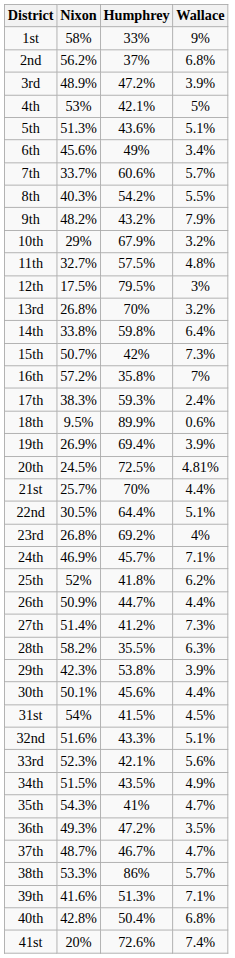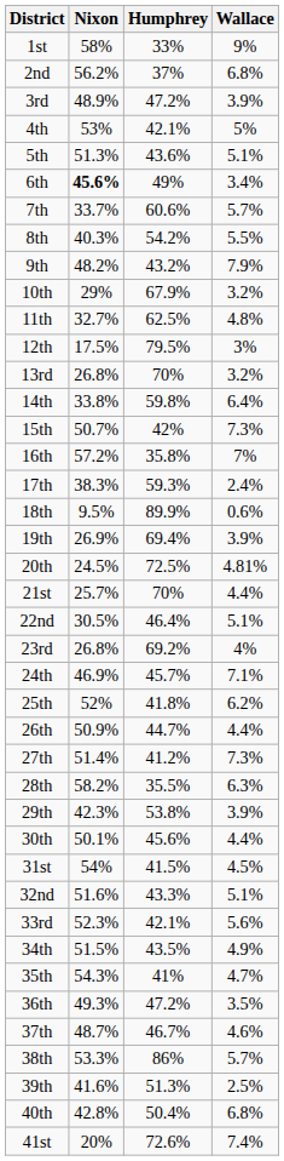 <table class="wikitable sortable" - style="text-align:center;">
 <tr>
 <th>District</th>
 <th>Nixon</th>
 <th>Humphrey</th>
 <th>Wallace</th>
 </tr>
 <tr>
 <td>1st</td>
 <td>58%</td>
 <td>33%</td>
 <td>9%</td>
 </tr>
 <tr>
 <td>2nd</td>
 <td>56.2%</td>
 <td>37%</td>
 <td>6.8%</td>
 </tr>
 <tr>
 <td>3rd</td>
 <td>48.9%</td>
 <td>47.2%</td>
 <td>3.9%</td>
 </tr>
 <tr>
 <td>4th</td>
 <td>53%</td>
 <td>42.1%</td>
 <td>5%</td>
 </tr>
 <tr>
 <td>5th</td>
 <td>51.3%</td>
 <td>43.6%</td>
 <td>5.1%</td>
 </tr>
 <tr>
 <td>6th</td>
-<td>45.6%</td>
+<td><strong>45.6%</strong></td>
 <td>49%</td>
 <td>3.4%</td>
 </tr>
 <tr>
 <td>7th</td>
 <td>33.7%</td>
 <td>60.6%</td>
 <td>5.7%</td>
 </tr>
 <tr>
 <td>8th</td>
 <td>40.3%</td>
 <td>54.2%</td>
 <td>5.5%</td>
 </tr>
 <tr>
 <td>9th</td>
 <td>48.2%</td>
 <td>43.2%</td>
 <td>7.9%</td>
 </tr>
 <tr>
 <td>10th</td>
 <td>29%</td>
 <td>67.9%</td>
 <td>3.2%</td>
 </tr>
 <tr>
 <td>11th</td>
 <td>32.7%</td>
-<td>57.5%</td>
+<td>62.5%</td>
 <td>4.8%</td>
 </tr>
 <tr>
 <td>12th</td>
 <td>17.5%</td>
 <td>79.5%</td>
 <td>3%</td>
 </tr>
 <tr>
 <td>13rd</td>
 <td>26.8%</td>
 <td>70%</td>
 <td>3.2%</td>
 </tr>
 <tr>
 <td>14th</td>
 <td>33.8%</td>
 <td>59.8%</td>
 <td>6.4%</td>
 </tr>
 <tr>
 <td>15th</td>
 <td>50.7%</td>
 <td>42%</td>
 <td>7.3%</td>
 </tr>
 <tr>
 <td>16th</td>
 <td>57.2%</td>
 <td>35.8%</td>
 <td>7%</td>
 </tr>
 <tr>
 <td>17th</td>
 <td>38.3%</td>
 <td>59.3%</td>
 <td>2.4%</td>
 </tr>
 <tr>
 <td>18th</td>
 <td>9.5%</td>
 <td>89.9%</td>
 <td>0.6%</td>
 </tr>
 <tr>
 <td>19th</td>
 <td>26.9%</td>
 <td>69.4%</td>
 <td>3.9%</td>
 </tr>
 <tr>
 <td>20th</td>
 <td>24.5%</td>
 <td>72.5%</td>
 <td>4.81%</td>
 </tr>
 <tr>
 <td>21st</td>
 <td>25.7%</td>
 <td>70%</td>
 <td>4.4%</td>
 </tr>
 <tr>
 <td>22nd</td>
 <td>30.5%</td>
-<td>64.4%</td>
+<td>46.4%</td>
 <td>5.1%</td>
 </tr>
 <tr>
 <td>23rd</td>
 <td>26.8%</td>
 <td>69.2%</td>
 <td>4%</td>
 </tr>
 <tr>
 <td>24th</td>
 <td>46.9%</td>
 <td>45.7%</td>
 <td>7.1%</td>
 </tr>
 <tr>
 <td>25th</td>
 <td>52%</td>
 <td>41.8%</td>
 <td>6.2%</td>
 </tr>
 <tr>
 <td>26th</td>
 <td>50.9%</td>
 <td>44.7%</td>
 <td>4.4%</td>
 </tr>
 <tr>
 <td>27th</td>
 <td>51.4%</td>
 <td>41.2%</td>
 <td>7.3%</td>
 </tr>
 <tr>
 <td>28th</td>
 <td>58.2%</td>
 <td>35.5%</td>
 <td>6.3%</td>
 </tr>
 <tr>
 <td>29th</td>
 <td>42.3%</td>
 <td>53.8%</td>
 <td>3.9%</td>
 </tr>
 <tr>
 <td>30th</td>
 <td>50.1%</td>
 <td>45.6%</td>
 <td>4.4%</td>
 </tr>
 <tr>
 <td>31st</td>
 <td>54%</td>
 <td>41.5%</td>
 <td>4.5%</td>
 </tr>
 <tr>
 <td>32nd</td>
 <td>51.6%</td>
 <td>43.3%</td>
 <td>5.1%</td>
 </tr>
 <tr>
 <td>33rd</td>
 <td>52.3%</td>
 <td>42.1%</td>
 <td>5.6%</td>
 </tr>
 <tr>
 <td>34th</td>
 <td>51.5%</td>
 <td>43.5%</td>
 <td>4.9%</td>
 </tr>
 <tr>
 <td>35th</td>
 <td>54.3%</td>
 <td>41%</td>
 <td>4.7%</td>
 </tr>
 <tr>
 <td>36th</td>
 <td>49.3%</td>
 <td>47.2%</td>
 <td>3.5%</td>
 </tr>
 <tr>
 <td>37th</td>
 <td>48.7%</td>
 <td>46.7%</td>
-<td>4.7%</td>
+<td>4.6%</td>
 </tr>
 <tr>
 <td>38th</td>
 <td>53.3%</td>
 <td>86%</td>
 <td>5.7%</td>
 </tr>
 <tr>
 <td>39th</td>
 <td>41.6%</td>
 <td>51.3%</td>
-<td>7.1%</td>
+<td>2.5%</td>
 </tr>
 <tr>
 <td>40th</td>
 <td>42.8%</td>
 <td>50.4%</td>
 <td>6.8%</td>
 </tr>
 <tr>
 <td>41st</td>
 <td>20%</td>
 <td>72.6%</td>
 <td>7.4%</td>
 </tr>
 </table>
